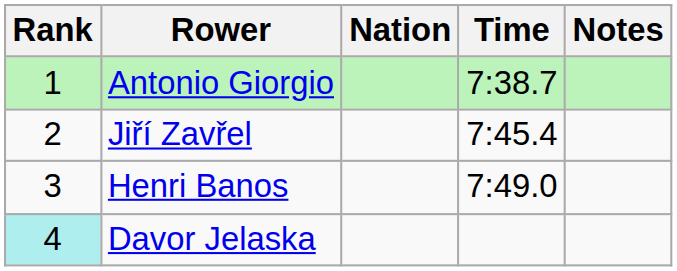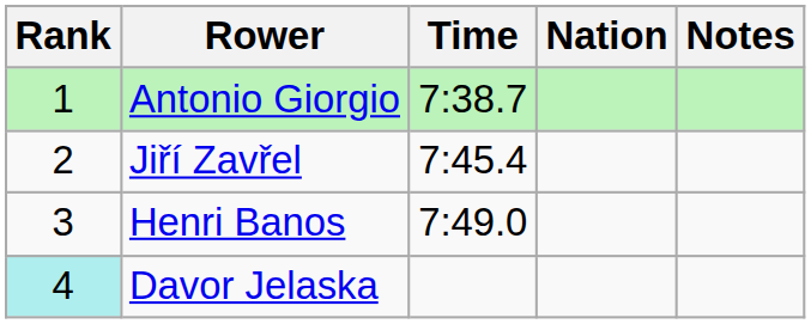 <table class="wikitable sortable" style="text-align:center">
 <tr>
 <th>Rank</th>
 <th>Rower</th>
+<th>Time</th>
 <th>Nation</th>
-<th>Time</th>
 <th>Notes</th>
 </tr>
 <tr bgcolor=bbf3bb>
 <td>1</td>
 <td align=left><a href='#'>Antonio Giorgio</a></td>
+<td>7:38.7</td>
 <td align=left></td>
-<td>7:38.7</td>
 <td></td>
 </tr>
 <tr>
 <td>2</td>
 <td align=left><a href='#'>Jiří Zavřel</a></td>
+<td>7:45.4</td>
 <td align=left></td>
-<td>7:45.4</td>
 <td></td>
 </tr>
 <tr>
 <td>3</td>
 <td align=left><a href='#'>Henri Banos</a></td>
+<td>7:49.0</td>
 <td align=left></td>
-<td>7:49.0</td>
 <td></td>
 </tr>
 <tr>
 <td style="background: paleturquoise;">4</td>
 <td align=left><a href='#'>Davor Jelaska</a></td>
+<td data-sort-value=9:99.9></td>
 <td align=left></td>
-<td data-sort-value=9:99.9></td>
 <td></td>
 </tr>
 </table>
